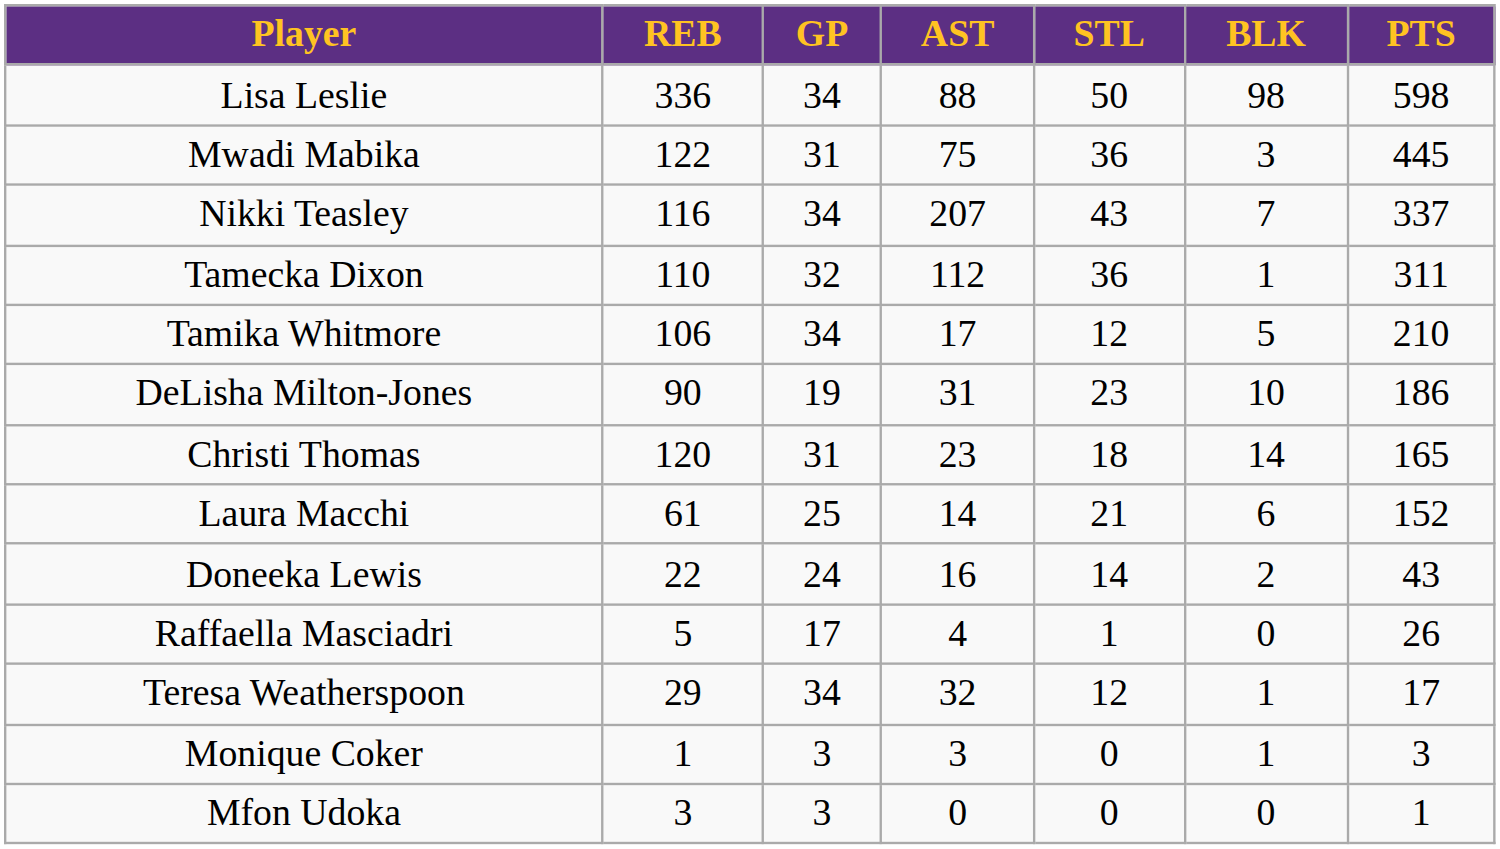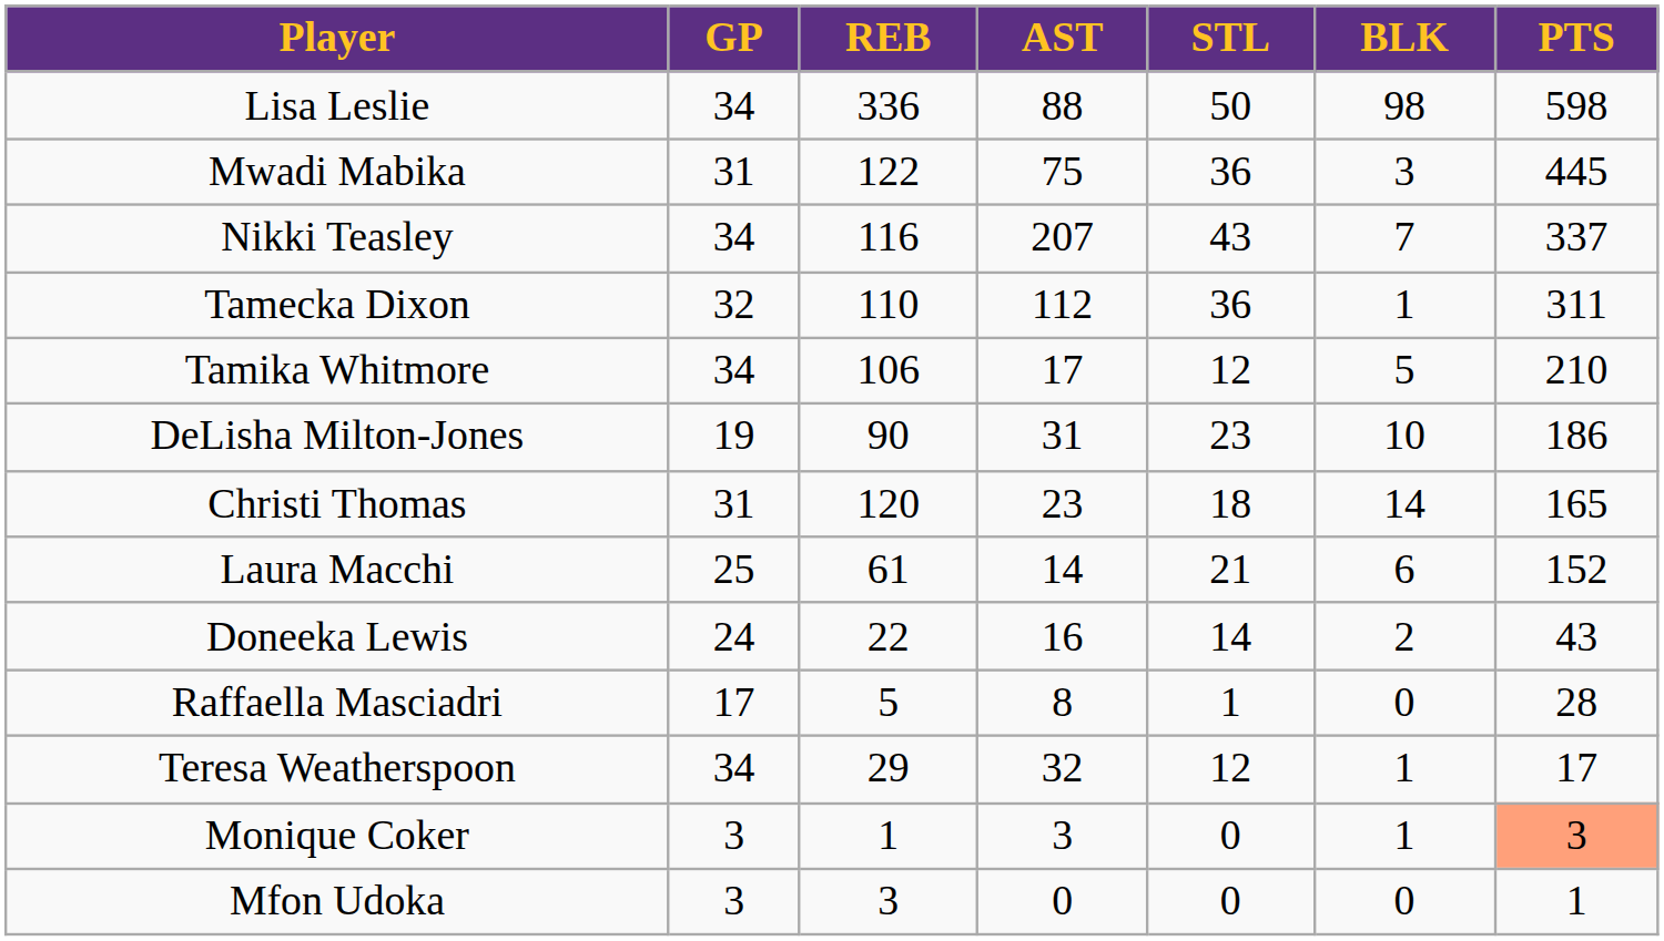 <table class="wikitable" width="50%">
 <tr align="center" style="background:#5c2f83; color:#ffc322;">
 <td><strong>Player</strong></td>
+<td><strong>GP</strong></td>
 <td><strong>REB</strong></td>
-<td><strong>GP</strong></td>
 <td><strong>AST</strong></td>
 <td><strong>STL</strong></td>
 <td><strong>BLK</strong></td>
 <td><strong>PTS</strong></td>
 </tr>
 <tr align="center">
 <td>Lisa Leslie</td>
+<td>34</td>
 <td>336</td>
-<td>34</td>
 <td>88</td>
 <td>50</td>
 <td>98</td>
 <td>598</td>
 </tr>
 <tr align="center">
 <td>Mwadi Mabika</td>
+<td>31</td>
 <td>122</td>
-<td>31</td>
 <td>75</td>
 <td>36</td>
 <td>3</td>
 <td>445</td>
 </tr>
 <tr align="center">
 <td>Nikki Teasley</td>
+<td>34</td>
 <td>116</td>
-<td>34</td>
 <td>207</td>
 <td>43</td>
 <td>7</td>
 <td>337</td>
 </tr>
 <tr align="center">
 <td>Tamecka Dixon</td>
+<td>32</td>
 <td>110</td>
-<td>32</td>
 <td>112</td>
 <td>36</td>
 <td>1</td>
 <td>311</td>
 </tr>
 <tr align="center">
 <td>Tamika Whitmore</td>
+<td>34</td>
 <td>106</td>
-<td>34</td>
 <td>17</td>
 <td>12</td>
 <td>5</td>
 <td>210</td>
 </tr>
 <tr align="center">
 <td>DeLisha Milton-Jones</td>
+<td>19</td>
 <td>90</td>
-<td>19</td>
 <td>31</td>
 <td>23</td>
 <td>10</td>
 <td>186</td>
 </tr>
 <tr align="center">
 <td>Christi Thomas</td>
+<td>31</td>
 <td>120</td>
-<td>31</td>
 <td>23</td>
 <td>18</td>
 <td>14</td>
 <td>165</td>
 </tr>
 <tr align="center">
 <td>Laura Macchi</td>
+<td>25</td>
 <td>61</td>
-<td>25</td>
 <td>14</td>
 <td>21</td>
 <td>6</td>
 <td>152</td>
 </tr>
 <tr align="center">
 <td>Doneeka Lewis</td>
+<td>24</td>
 <td>22</td>
-<td>24</td>
 <td>16</td>
 <td>14</td>
 <td>2</td>
 <td>43</td>
 </tr>
 <tr align="center">
 <td>Raffaella Masciadri</td>
+<td>17</td>
 <td>5</td>
-<td>17</td>
-<td>4</td>
+<td>8</td>
 <td>1</td>
 <td>0</td>
-<td>26</td>
+<td>28</td>
 </tr>
 <tr align="center">
 <td>Teresa Weatherspoon</td>
+<td>34</td>
 <td>29</td>
-<td>34</td>
 <td>32</td>
 <td>12</td>
 <td>1</td>
 <td>17</td>
 </tr>
 <tr align="center">
 <td>Monique Coker</td>
+<td>3</td>
 <td>1</td>
-<td>3</td>
 <td>3</td>
 <td>0</td>
 <td>1</td>
-<td>3</td>
+<td style="background: lightsalmon;">3</td>
 </tr>
 <tr align="center">
 <td>Mfon Udoka</td>
 <td>3</td>
 <td>3</td>
 <td>0</td>
 <td>0</td>
 <td>0</td>
 <td>1</td>
 </tr>
 </table>
